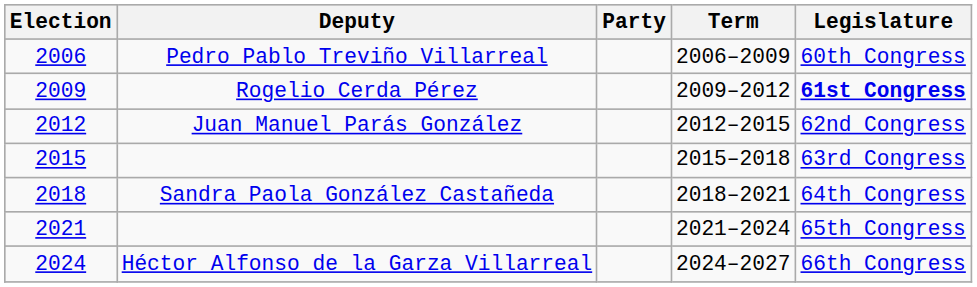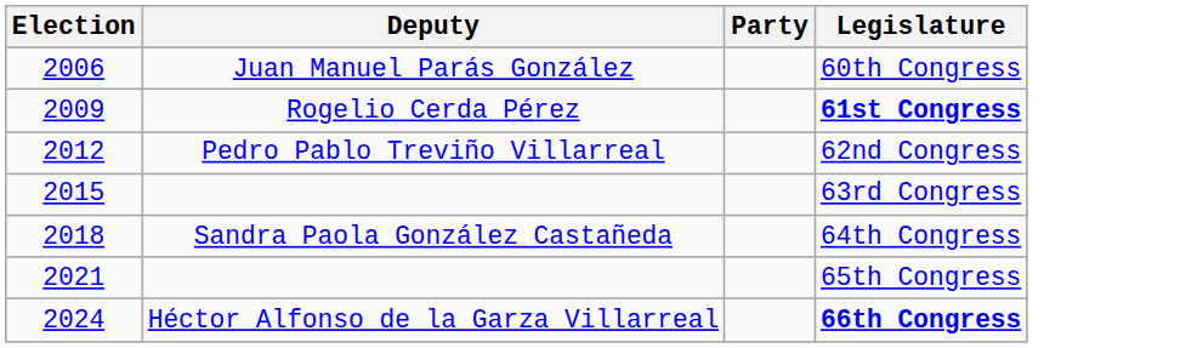 <table class="wikitable sortable" style="text-align: center">
 <tr>
 <th>Election</th>
 <th class="unsortable">Deputy</th>
 <th class="unsortable">Party</th>
-<th class="unsortable">Term</th>
 <th class="unsortable">Legislature</th>
 </tr>
 <tr>
 <td><a href='#'>2006</a></td>
-<td><a href='#'>Pedro Pablo Treviño Villarreal</a></td>
+<td><a href='#'>Juan Manuel Parás González</a></td>
 <td></td>
-<td>2006–2009</td>
 <td><a href='#'>60th Congress</a></td>
 </tr>
 <tr>
 <td><a href='#'>2009</a></td>
 <td><a href='#'>Rogelio Cerda Pérez</a></td>
 <td></td>
-<td>2009–2012</td>
 <td><strong><a href='#'>61st Congress</a></strong></td>
 </tr>
 <tr>
 <td><a href='#'>2012</a></td>
-<td><a href='#'>Juan Manuel Parás González</a></td>
+<td><a href='#'>Pedro Pablo Treviño Villarreal</a></td>
 <td></td>
-<td>2012–2015</td>
 <td><a href='#'>62nd Congress</a></td>
 </tr>
 <tr>
 <td><a href='#'>2015</a></td>
 <td></td>
 <td></td>
-<td>2015–2018</td>
 <td><a href='#'>63rd Congress</a></td>
 </tr>
 <tr>
 <td><a href='#'>2018</a></td>
 <td><a href='#'>Sandra Paola González Castañeda</a></td>
 <td></td>
-<td>2018–2021</td>
 <td><a href='#'>64th Congress</a></td>
 </tr>
 <tr>
 <td><a href='#'>2021</a></td>
 <td></td>
 <td></td>
-<td>2021–2024</td>
 <td><a href='#'>65th Congress</a></td>
 </tr>
 <tr>
 <td><a href='#'>2024</a></td>
 <td><a href='#'>Héctor Alfonso de la Garza Villarreal</a></td>
 <td></td>
-<td>2024–2027</td>
-<td><a href='#'>66th Congress</a></td>
+<td><strong><a href='#'>66th Congress</a></strong></td>
 </tr>
 </table>
